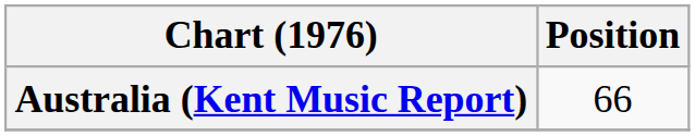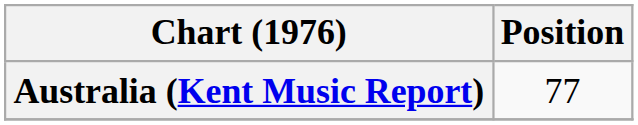 <table class="wikitable sortable plainrowheaders">
 <tr>
 <th scope="col">Chart (1976)</th>
 <th scope="col">Position</th>
 </tr>
 <tr>
 <th scope="row">Australia (<a href='#'>Kent Music Report</a>)</th>
-<td style="text-align:center;">66</td>
+<td style="text-align:center;">77</td>
 </tr>
 <tr>
 </tr>
 </table>
